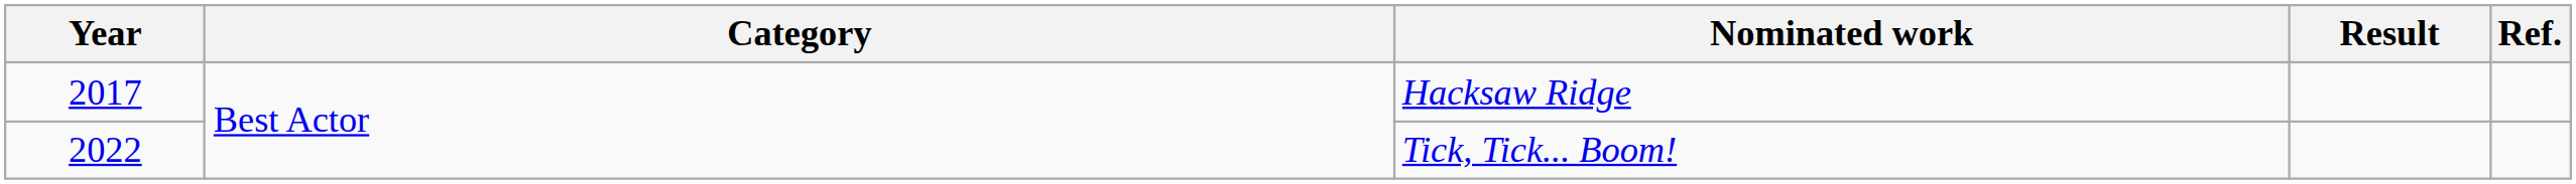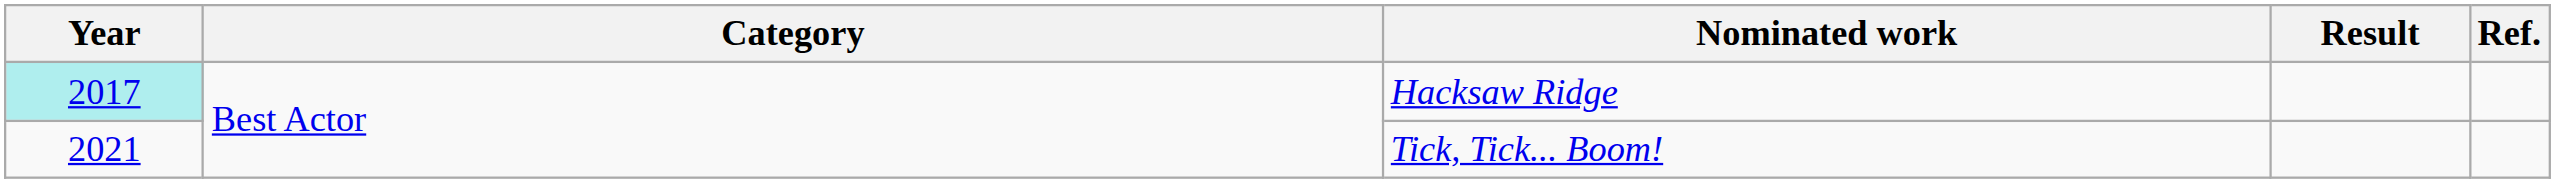 <table class=wikitable>
 <tr>
 <th scope="col" style="width:5em;">Year</th>
 <th scope="col" style="width:32em;">Category</th>
 <th scope="col" style="width:24em;">Nominated work</th>
 <th scope="col" style="width:5em;">Result</th>
 <th>Ref.</th>
 </tr>
 <tr>
-<td style="text-align:center;"><a href='#'>2017</a></td>
+<td style="background: paleturquoise; text-align:center;"><a href='#'>2017</a></td>
 <td rowspan=2><a href='#'>Best Actor</a></td>
 <td><em><a href='#'>Hacksaw Ridge</a></em></td>
 <td></td>
 <td style="text-align:center;"></td>
 </tr>
 <tr>
-<td style="text-align:center;"><a href='#'>2022</a></td>
+<td style="text-align:center;"><a href='#'>2021</a></td>
 <td><em><a href='#'>Tick, Tick... Boom!</a></em></td>
 <td></td>
 <td style="text-align:center;"></td>
 </tr>
 </table>
